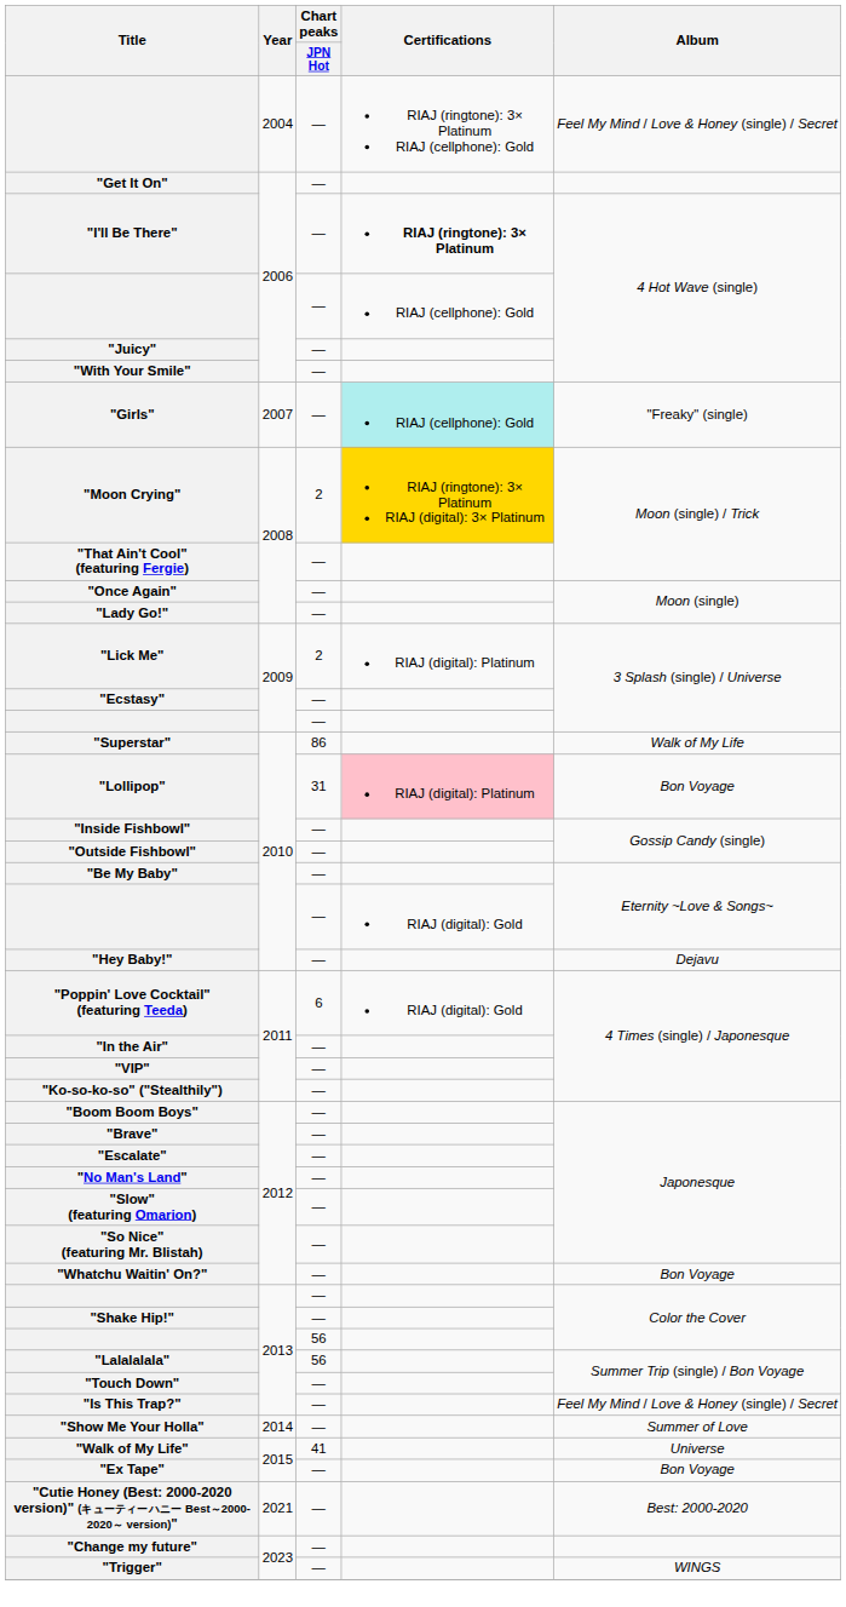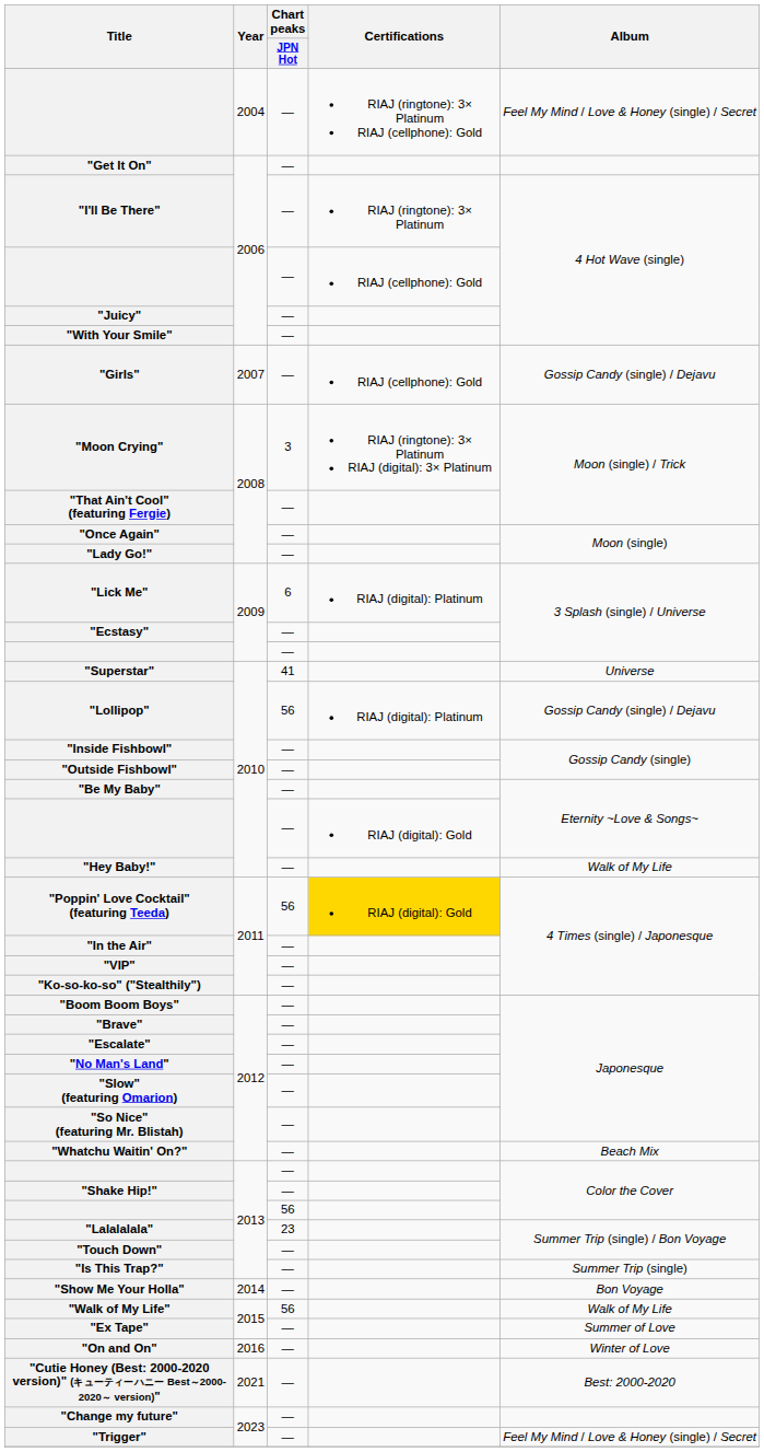 <table class="wikitable plainrowheaders" style="text-align:center;">
 <tr>
 <th scope="col" rowspan="2" style="width:18em;">Title</th>
 <th scope="col" rowspan="2">Year</th>
 <th scope="col" colspan="1">Chart peaks</th>
 <th scope="col" rowspan="2" style="width:15em;">Certifications</th>
 <th scope="col" rowspan="2">Album</th>
 </tr>
 <tr>
 <th style="width:3em;font-size:90%"><a href='#'>JPN Hot</a><br></th>
 </tr>
 <tr>
 <th scope="row"></th>
 <td>2004</td>
 <td>—</td>
 <td><br><ul><li>RIAJ <span>(ringtone)</span>: 3× Platinum</li><li>RIAJ <span>(cellphone)</span>: Gold</li></ul></td>
 <td><em>Feel My Mind</em> / <em>Love & Honey</em> <span>(single)</span> / <em>Secret</em></td>
 </tr>
 <tr>
 <th scope="row">"Get It On"</th>
 <td rowspan="5">2006</td>
 <td>—</td>
 <td></td>
 <td></td>
 </tr>
 <tr>
 <th scope="row">"I'll Be There"</th>
 <td>—</td>
-<td><strong><br><ul><li>RIAJ <span>(ringtone)</span>: 3× Platinum</li></ul></strong></td>
+<td><br><ul><li>RIAJ <span>(ringtone)</span>: 3× Platinum</li></ul></td>
 <td rowspan="4"><em>4 Hot Wave</em> <span>(single)</span></td>
 </tr>
 <tr>
 <th scope="row"></th>
 <td>—</td>
 <td><br><ul><li>RIAJ <span>(cellphone)</span>: Gold</li></ul></td>
 </tr>
 <tr>
 <th scope="row">"Juicy"</th>
 <td>—</td>
 <td></td>
 </tr>
 <tr>
 <th scope="row">"With Your Smile"</th>
 <td>—</td>
 <td></td>
 </tr>
 <tr>
 <th scope="row">"Girls"</th>
 <td>2007</td>
 <td>—</td>
-<td style="background: paleturquoise;"><br><ul><li>RIAJ <span>(cellphone)</span>: Gold</li></ul></td>
-<td>"Freaky" <span>(single)</span></td>
+<td><br><ul><li>RIAJ <span>(cellphone)</span>: Gold</li></ul></td>
+<td><em>Gossip Candy</em> <span>(single)</span> / <em>Dejavu</em></td>
 </tr>
 <tr>
 <th scope="row">"Moon Crying"</th>
 <td rowspan="4">2008</td>
-<td>2</td>
-<td style="background: gold;"><br><ul><li>RIAJ <span>(ringtone)</span>: 3× Platinum</li><li>RIAJ <span>(digital)</span>: 3× Platinum</li></ul></td>
+<td>3</td>
+<td><br><ul><li>RIAJ <span>(ringtone)</span>: 3× Platinum</li><li>RIAJ <span>(digital)</span>: 3× Platinum</li></ul></td>
 <td rowspan="2"><em>Moon</em> <span>(single)</span> / <em>Trick</em></td>
 </tr>
 <tr>
 <th scope="row">"That Ain't Cool"<br><span>(featuring <a href='#'>Fergie</a>)</span></th>
 <td>—</td>
 <td></td>
 </tr>
 <tr>
 <th scope="row">"Once Again"</th>
 <td>—</td>
 <td></td>
 <td rowspan="2"><em>Moon</em> <span>(single)</span></td>
 </tr>
 <tr>
 <th scope="row">"Lady Go!"</th>
 <td>—</td>
 <td></td>
 </tr>
 <tr>
 <th scope="row">"Lick Me"</th>
 <td rowspan="3">2009</td>
-<td>2</td>
+<td>6</td>
 <td><br><ul><li>RIAJ <span>(digital)</span>: Platinum</li></ul></td>
 <td rowspan="3"><em>3 Splash</em> <span>(single)</span> / <em>Universe</em></td>
 </tr>
 <tr>
 <th scope="row">"Ecstasy"</th>
 <td>—</td>
 <td></td>
 </tr>
 <tr>
 <th scope="row"></th>
 <td>—</td>
 <td></td>
 </tr>
 <tr>
 <th scope="row">"Superstar"</th>
 <td rowspan="7">2010</td>
-<td>86</td>
+<td>41</td>
 <td></td>
-<td><em>Walk of My Life</em></td>
+<td><em>Universe</em></td>
 </tr>
 <tr>
 <th scope="row">"Lollipop"</th>
-<td>31</td>
-<td style="background: pink;"><br><ul><li>RIAJ <span>(digital)</span>: Platinum</li></ul></td>
-<td><em>Bon Voyage</em></td>
+<td>56</td>
+<td><br><ul><li>RIAJ <span>(digital)</span>: Platinum</li></ul></td>
+<td><em>Gossip Candy</em> <span>(single)</span> / <em>Dejavu</em></td>
 </tr>
 <tr>
 <th scope="row">"Inside Fishbowl"</th>
 <td>—</td>
 <td></td>
 <td rowspan="2"><em>Gossip Candy</em> <span>(single)</span></td>
 </tr>
 <tr>
 <th scope="row">"Outside Fishbowl"</th>
 <td>—</td>
 <td></td>
 </tr>
 <tr>
 <th scope="row">"Be My Baby"</th>
 <td>—</td>
 <td></td>
 <td rowspan="2"><em>Eternity ~Love & Songs~</em></td>
 </tr>
 <tr>
 <th scope="row"></th>
 <td>—</td>
 <td><br><ul><li>RIAJ <span>(digital)</span>: Gold</li></ul></td>
 </tr>
 <tr>
 <th scope="row">"Hey Baby!"</th>
 <td>—</td>
 <td></td>
-<td><em>Dejavu</em></td>
+<td><em>Walk of My Life</em></td>
 </tr>
 <tr>
 <th scope="row">"Poppin' Love Cocktail"<br><span>(featuring <a href='#'>Teeda</a>)</span></th>
 <td rowspan="4">2011</td>
-<td>6</td>
-<td><br><ul><li>RIAJ <span>(digital)</span>: Gold</li></ul></td>
+<td>56</td>
+<td style="background: gold;"><br><ul><li>RIAJ <span>(digital)</span>: Gold</li></ul></td>
 <td rowspan="4"><em>4 Times</em> <span>(single)</span> / <em>Japonesque</em></td>
 </tr>
 <tr>
 <th scope="row">"In the Air"</th>
 <td>—</td>
 <td></td>
 </tr>
 <tr>
 <th scope="row">"VIP"</th>
 <td>—</td>
 <td></td>
 </tr>
 <tr>
 <th scope="row">"Ko-so-ko-so" ("Stealthily")</th>
 <td>—</td>
 <td></td>
 </tr>
 <tr>
 <th scope="row">"Boom Boom Boys"</th>
 <td rowspan="7">2012</td>
 <td>—</td>
 <td></td>
 <td rowspan="6"><em>Japonesque</em></td>
 </tr>
 <tr>
 <th scope="row">"Brave"</th>
 <td>—</td>
 <td></td>
 </tr>
 <tr>
 <th scope="row">"Escalate"</th>
 <td>—</td>
 <td></td>
 </tr>
 <tr>
 <th scope="row">"<a href='#'>No Man's Land</a>"</th>
 <td>—</td>
 <td></td>
 </tr>
 <tr>
 <th scope="row">"Slow"<br><span>(featuring <a href='#'>Omarion</a>)</span></th>
 <td>—</td>
 <td></td>
 </tr>
 <tr>
 <th scope="row">"So Nice"<br><span>(featuring Mr. Blistah)</span></th>
 <td>—</td>
 <td></td>
 </tr>
 <tr>
 <th scope="row">"Whatchu Waitin' On?"</th>
 <td>—</td>
 <td></td>
-<td><em>Bon Voyage</em></td>
+<td><em>Beach Mix</em></td>
 </tr>
 <tr>
 <th scope="row"></th>
 <td rowspan="6">2013</td>
 <td>—</td>
 <td></td>
 <td rowspan="3"><em>Color the Cover</em></td>
 </tr>
 <tr>
 <th scope="row">"Shake Hip!"</th>
 <td>—</td>
 <td></td>
 </tr>
 <tr>
 <th scope="row"></th>
 <td>56</td>
 <td></td>
 </tr>
 <tr>
 <th scope="row">"Lalalalala"</th>
-<td>56</td>
+<td>23</td>
 <td></td>
 <td rowspan="2"><em>Summer Trip</em> <span>(single)</span> / <em>Bon Voyage</em></td>
 </tr>
 <tr>
 <th scope="row">"Touch Down"</th>
 <td>—</td>
 <td></td>
 </tr>
 <tr>
 <th scope="row">"Is This Trap?"</th>
 <td>—</td>
 <td></td>
-<td><em>Feel My Mind</em> / <em>Love & Honey</em> <span>(single)</span> / <em>Secret</em></td>
+<td><em>Summer Trip</em> <span>(single)</span></td>
 </tr>
 <tr>
 <th scope="row">"Show Me Your Holla"</th>
 <td>2014</td>
 <td>—</td>
 <td></td>
-<td><em>Summer of Love</em></td>
+<td><em>Bon Voyage</em></td>
 </tr>
 <tr>
 <th scope="row">"Walk of My Life"</th>
 <td rowspan="2">2015</td>
-<td>41</td>
+<td>56</td>
 <td></td>
-<td><em>Universe</em></td>
+<td><em>Walk of My Life</em></td>
 </tr>
 <tr>
 <th scope="row">"Ex Tape"</th>
 <td>—</td>
 <td></td>
-<td><em>Bon Voyage</em></td>
+<td><em>Summer of Love</em></td>
+</tr>
+<tr>
+<th scope="row">"On and On"</th>
+<td rowspan="1">2016</td>
+<td>—</td>
+<td></td>
+<td><em>Winter of Love</em></td>
 </tr>
 <tr>
 <th scope="row">"Cutie Honey (Best: 2000-2020 version)" <small>(キューティーハニー Best～2000-2020～ version)</small>"</th>
 <td>2021</td>
 <td>—</td>
 <td></td>
 <td><em>Best: 2000-2020</em></td>
 </tr>
 <tr>
 <th scope="row">"Change my future"</th>
 <td rowspan="2">2023</td>
 <td>—</td>
 <td></td>
 <td></td>
 </tr>
 <tr>
 <th scope="row">"Trigger"</th>
 <td>—</td>
 <td></td>
-<td><em>WINGS</em></td>
+<td><em>Feel My Mind</em> / <em>Love & Honey</em> <span>(single)</span> / <em>Secret</em></td>
 </tr>
 <tr>
 </tr>
 </table>
